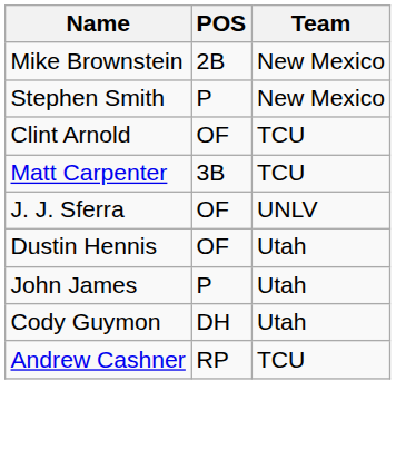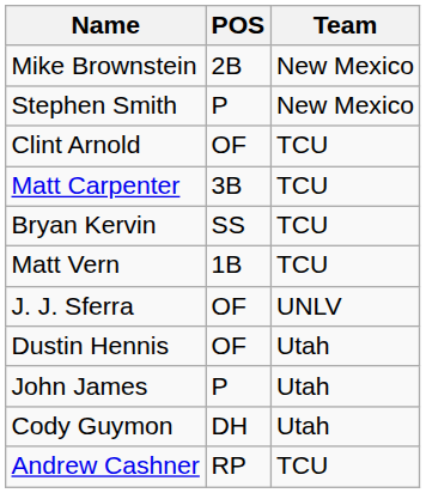 <table class=wikitable>
 <tr>
 <th>Name</th>
 <th>POS</th>
 <th>Team</th>
 </tr>
 <tr>
 <td>Mike Brownstein</td>
 <td>2B</td>
 <td>New Mexico</td>
 </tr>
 <tr>
 <td>Stephen Smith</td>
 <td>P</td>
 <td>New Mexico</td>
 </tr>
 <tr>
 <td>Clint Arnold</td>
 <td>OF</td>
 <td>TCU</td>
 </tr>
 <tr>
 <td><a href='#'>Matt Carpenter</a></td>
 <td>3B</td>
+<td>TCU</td>
+</tr>
+<tr>
+<td>Bryan Kervin</td>
+<td>SS</td>
+<td>TCU</td>
+</tr>
+<tr>
+<td>Matt Vern</td>
+<td>1B</td>
 <td>TCU</td>
 </tr>
 <tr>
 <td>J. J. Sferra</td>
 <td>OF</td>
 <td>UNLV</td>
 </tr>
 <tr>
 <td>Dustin Hennis</td>
 <td>OF</td>
 <td>Utah</td>
 </tr>
 <tr>
 <td>John James</td>
 <td>P</td>
 <td>Utah</td>
 </tr>
 <tr>
 <td>Cody Guymon</td>
 <td>DH</td>
 <td>Utah</td>
 </tr>
 <tr>
 <td><a href='#'>Andrew Cashner</a></td>
 <td>RP</td>
 <td>TCU</td>
 </tr>
 </table>
